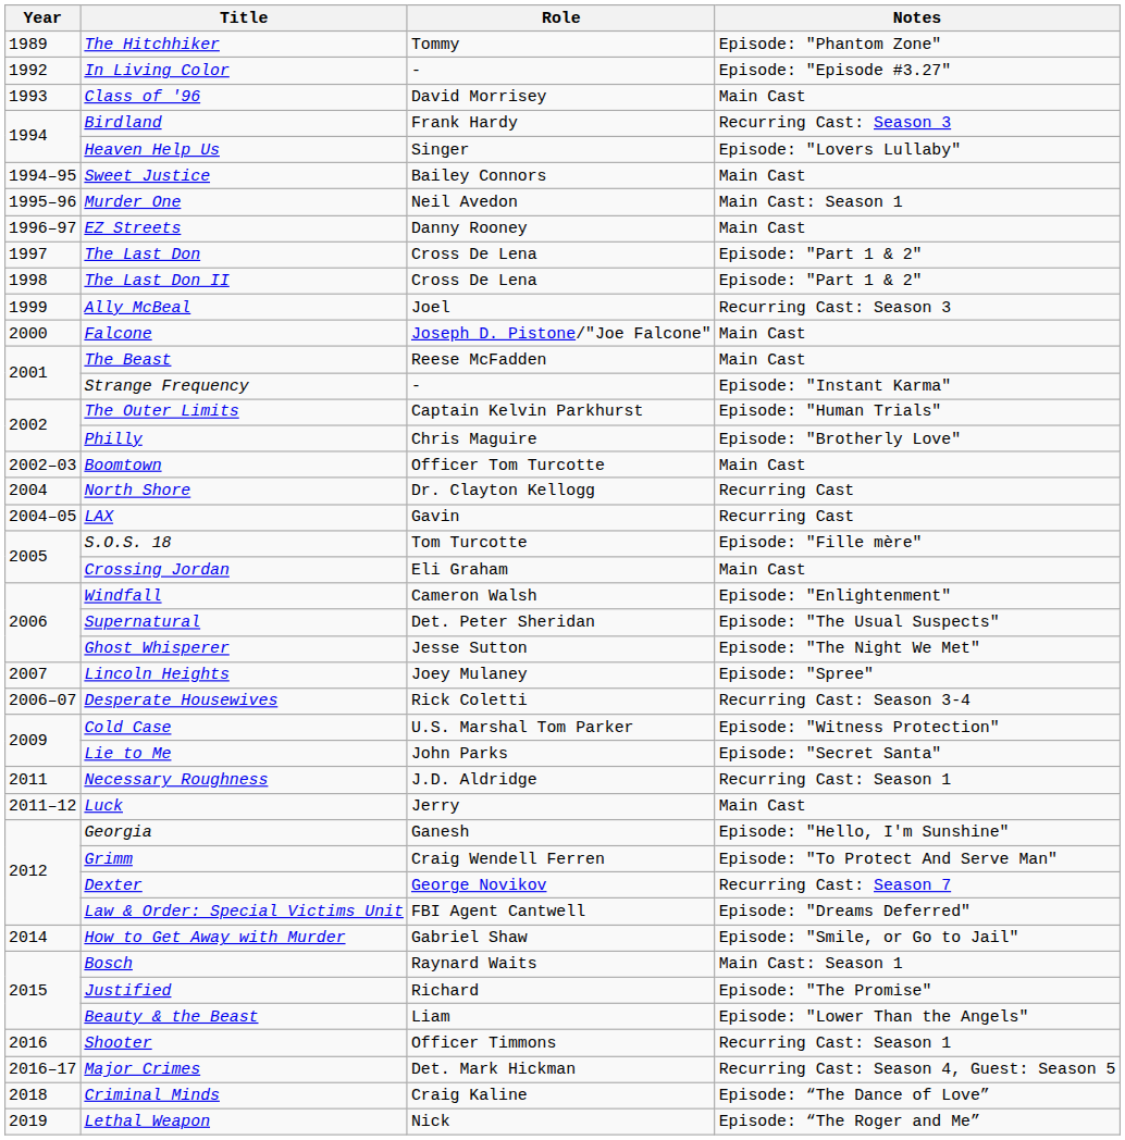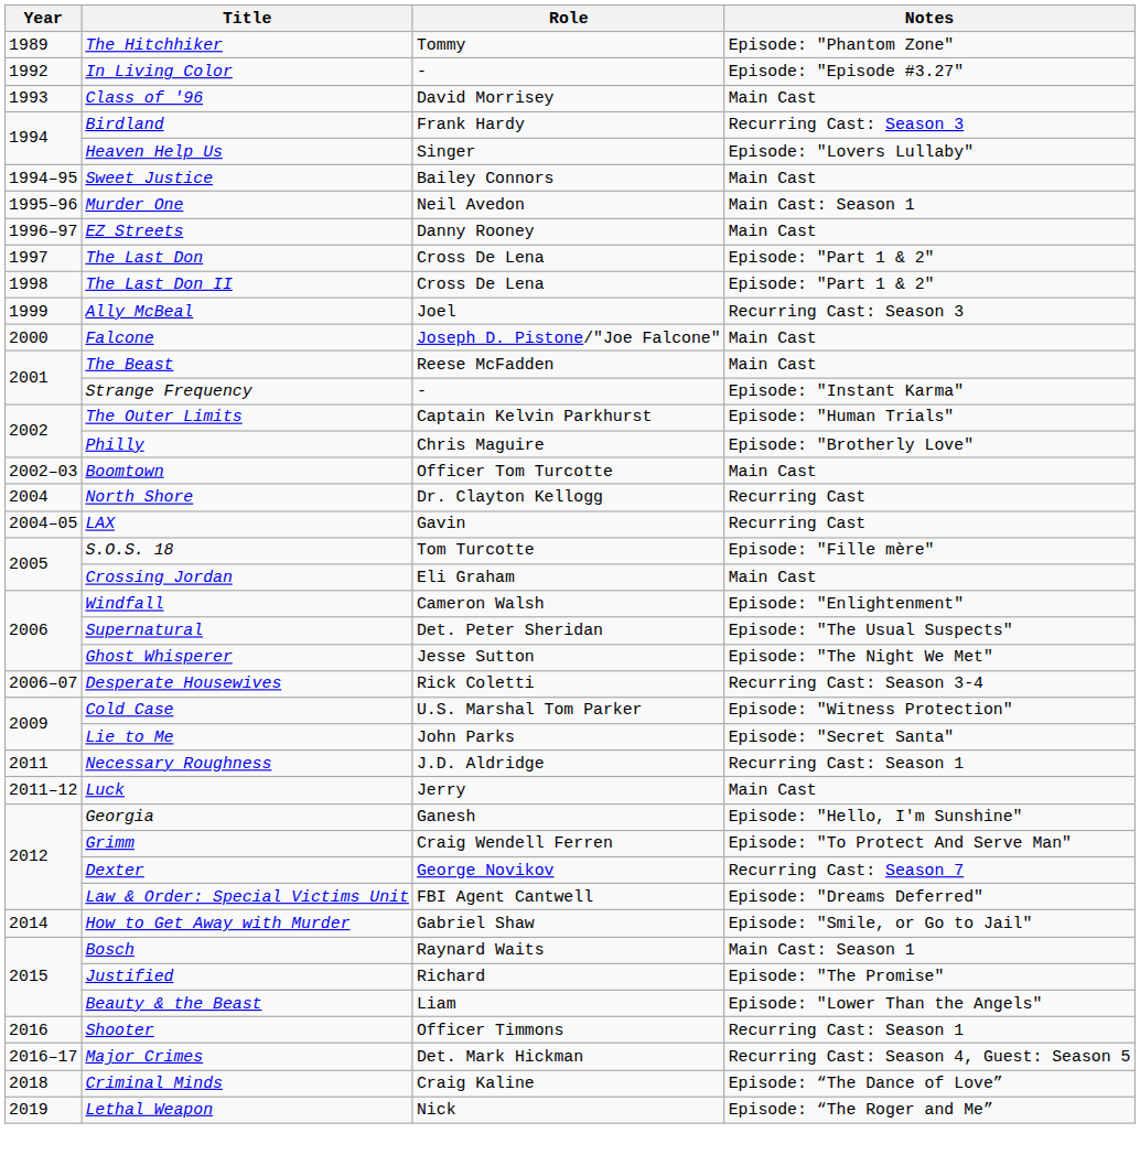 <table class="wikitable plainrowheaders sortable" style="margin-right: 0;">
 <tr>
 <th>Year</th>
 <th>Title</th>
 <th>Role</th>
 <th>Notes</th>
 </tr>
 <tr>
 <td>1989</td>
 <td><em><a href='#'>The Hitchhiker</a></em></td>
 <td>Tommy</td>
 <td>Episode: "Phantom Zone"</td>
 </tr>
 <tr>
 <td>1992</td>
 <td><em><a href='#'>In Living Color</a></em></td>
 <td>-</td>
 <td>Episode: "Episode #3.27"</td>
 </tr>
 <tr>
 <td>1993</td>
 <td><em><a href='#'>Class of '96</a></em></td>
 <td>David Morrisey</td>
 <td>Main Cast</td>
 </tr>
 <tr>
 <td rowspan=2>1994</td>
 <td><em><a href='#'>Birdland</a></em></td>
 <td>Frank Hardy</td>
 <td>Recurring Cast: <a href='#'>Season 3</a></td>
 </tr>
 <tr>
 <td><em><a href='#'>Heaven Help Us</a></em></td>
 <td>Singer</td>
 <td>Episode: "Lovers Lullaby"</td>
 </tr>
 <tr>
 <td>1994–95</td>
 <td><em><a href='#'>Sweet Justice</a></em></td>
 <td>Bailey Connors</td>
 <td>Main Cast</td>
 </tr>
 <tr>
 <td>1995–96</td>
 <td><em><a href='#'>Murder One</a></em></td>
 <td>Neil Avedon</td>
 <td>Main Cast: Season 1</td>
 </tr>
 <tr>
 <td>1996–97</td>
 <td><em><a href='#'>EZ Streets</a></em></td>
 <td>Danny Rooney</td>
 <td>Main Cast</td>
 </tr>
 <tr>
 <td>1997</td>
 <td><em><a href='#'>The Last Don</a></em></td>
 <td>Cross De Lena</td>
 <td>Episode: "Part 1 & 2"</td>
 </tr>
 <tr>
 <td>1998</td>
 <td><em><a href='#'>The Last Don II</a></em></td>
 <td>Cross De Lena</td>
 <td>Episode: "Part 1 & 2"</td>
 </tr>
 <tr>
 <td>1999</td>
 <td><em><a href='#'>Ally McBeal</a></em></td>
 <td>Joel</td>
 <td>Recurring Cast: Season 3</td>
 </tr>
 <tr>
 <td>2000</td>
 <td><em><a href='#'>Falcone</a></em></td>
 <td><a href='#'>Joseph D. Pistone</a>/"Joe Falcone"</td>
 <td>Main Cast</td>
 </tr>
 <tr>
 <td rowspan=2>2001</td>
 <td><em><a href='#'>The Beast</a></em></td>
 <td>Reese McFadden</td>
 <td>Main Cast</td>
 </tr>
 <tr>
 <td><em>Strange Frequency</em></td>
 <td>-</td>
 <td>Episode: "Instant Karma"</td>
 </tr>
 <tr>
 <td rowspan=2>2002</td>
 <td><em><a href='#'>The Outer Limits</a></em></td>
 <td>Captain Kelvin Parkhurst</td>
 <td>Episode: "Human Trials"</td>
 </tr>
 <tr>
 <td><em><a href='#'>Philly</a></em></td>
 <td>Chris Maguire</td>
 <td>Episode: "Brotherly Love"</td>
 </tr>
 <tr>
 <td>2002–03</td>
 <td><em><a href='#'>Boomtown</a></em></td>
 <td>Officer Tom Turcotte</td>
 <td>Main Cast</td>
 </tr>
 <tr>
 <td>2004</td>
 <td><em><a href='#'>North Shore</a></em></td>
 <td>Dr. Clayton Kellogg</td>
 <td>Recurring Cast</td>
 </tr>
 <tr>
 <td>2004–05</td>
 <td><em><a href='#'>LAX</a></em></td>
 <td>Gavin</td>
 <td>Recurring Cast</td>
 </tr>
 <tr>
 <td rowspan=2>2005</td>
 <td><em>S.O.S. 18</em></td>
 <td>Tom Turcotte</td>
 <td>Episode: "Fille mère"</td>
 </tr>
 <tr>
 <td><em><a href='#'>Crossing Jordan</a></em></td>
 <td>Eli Graham</td>
 <td>Main Cast</td>
 </tr>
 <tr>
 <td rowspan=3>2006</td>
 <td><em><a href='#'>Windfall</a></em></td>
 <td>Cameron Walsh</td>
 <td>Episode: "Enlightenment"</td>
 </tr>
 <tr>
 <td><em><a href='#'>Supernatural</a></em></td>
 <td>Det. Peter Sheridan</td>
 <td>Episode: "The Usual Suspects"</td>
 </tr>
 <tr>
 <td><em><a href='#'>Ghost Whisperer</a></em></td>
 <td>Jesse Sutton</td>
 <td>Episode: "The Night We Met"</td>
 </tr>
 <tr>
-<td>2007</td>
-<td><em><a href='#'>Lincoln Heights</a></em></td>
-<td>Joey Mulaney</td>
-<td>Episode: "Spree"</td>
-</tr>
-<tr>
 <td>2006–07</td>
 <td><em><a href='#'>Desperate Housewives</a></em></td>
 <td>Rick Coletti</td>
 <td>Recurring Cast: Season 3-4</td>
 </tr>
 <tr>
 <td rowspan=2>2009</td>
 <td><em><a href='#'>Cold Case</a></em></td>
 <td>U.S. Marshal Tom Parker</td>
 <td>Episode: "Witness Protection"</td>
 </tr>
 <tr>
 <td><em><a href='#'>Lie to Me</a></em></td>
 <td>John Parks</td>
 <td>Episode: "Secret Santa"</td>
 </tr>
 <tr>
 <td>2011</td>
 <td><em><a href='#'>Necessary Roughness</a></em></td>
 <td>J.D. Aldridge</td>
 <td>Recurring Cast: Season 1</td>
 </tr>
 <tr>
 <td>2011–12</td>
 <td><em><a href='#'>Luck</a></em></td>
 <td>Jerry</td>
 <td>Main Cast</td>
 </tr>
 <tr>
 <td rowspan="4">2012</td>
 <td><em>Georgia</em></td>
 <td>Ganesh</td>
 <td>Episode: "Hello, I'm Sunshine"</td>
 </tr>
 <tr>
 <td><em><a href='#'>Grimm</a></em></td>
 <td>Craig Wendell Ferren</td>
 <td>Episode: "To Protect And Serve Man"</td>
 </tr>
 <tr>
 <td><em><a href='#'>Dexter</a></em></td>
 <td><a href='#'>George Novikov</a></td>
 <td>Recurring Cast: <a href='#'>Season 7</a></td>
 </tr>
 <tr>
 <td><em><a href='#'>Law & Order: Special Victims Unit</a></em></td>
 <td>FBI Agent Cantwell</td>
 <td>Episode: "Dreams Deferred"</td>
 </tr>
 <tr>
 <td>2014</td>
 <td><em><a href='#'>How to Get Away with Murder</a></em></td>
 <td>Gabriel Shaw</td>
 <td>Episode: "Smile, or Go to Jail"</td>
 </tr>
 <tr>
 <td rowspan="3">2015</td>
 <td><em><a href='#'>Bosch</a></em></td>
 <td>Raynard Waits</td>
 <td>Main Cast: Season 1</td>
 </tr>
 <tr>
 <td><em><a href='#'>Justified</a></em></td>
 <td>Richard</td>
 <td>Episode: "The Promise"</td>
 </tr>
 <tr>
 <td><em><a href='#'>Beauty & the Beast</a></em></td>
 <td>Liam</td>
 <td>Episode: "Lower Than the Angels"</td>
 </tr>
 <tr>
 <td>2016</td>
 <td><em><a href='#'>Shooter</a></em></td>
 <td>Officer Timmons</td>
 <td>Recurring Cast: Season 1</td>
 </tr>
 <tr>
 <td>2016–17</td>
 <td><em><a href='#'>Major Crimes</a></em></td>
 <td>Det. Mark Hickman</td>
 <td>Recurring Cast: Season 4, Guest: Season 5</td>
 </tr>
 <tr>
 <td>2018</td>
 <td><em><a href='#'>Criminal Minds</a></em></td>
 <td>Craig Kaline</td>
 <td>Episode: “The Dance of Love”</td>
 </tr>
 <tr>
 <td>2019</td>
 <td><em><a href='#'>Lethal Weapon</a></em></td>
 <td>Nick</td>
 <td>Episode: “The Roger and Me”</td>
 </tr>
 </table>
